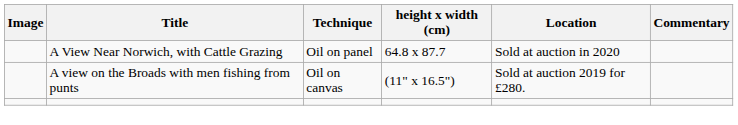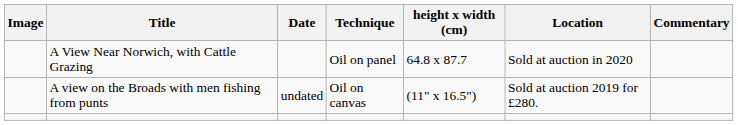 <table class="wikitable sortable">
 <tr>
 <th class="unsortable">Image</th>
 <th>Title</th>
+<th>Date</th>
 <th>Technique</th>
 <th>height x width (cm)</th>
 <th>Location</th>
 <th>Commentary</th>
 </tr>
 <tr>
 <td></td>
 <td>A View Near Norwich, with Cattle Grazing</td>
+<td></td>
 <td>Oil on panel</td>
 <td>64.8 x  87.7</td>
 <td>Sold at auction in 2020</td>
 <td></td>
 </tr>
 <tr>
 <td></td>
 <td>A view on the Broads with men fishing from punts</td>
+<td>undated</td>
 <td>Oil on canvas</td>
 <td>(11" x 16.5")</td>
 <td>Sold at auction 2019 for £280.</td>
 <td></td>
 </tr>
 <tr>
 <td></td>
 <td></td>
 <td></td>
 <td></td>
 <td></td>
 <td></td>
+<td></td>
 </tr>
 </table>
